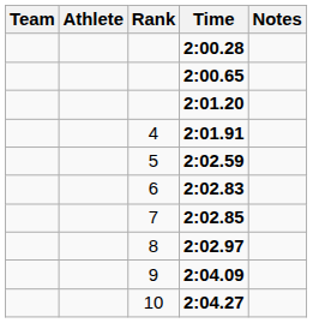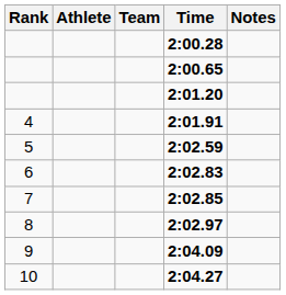 <table class="wikitable sortable" style="text-align:center">
 <tr>
+<th>Rank</th>
+<th>Athlete</th>
 <th>Team</th>
-<th>Athlete</th>
-<th>Rank</th>
 <th>Time</th>
 <th>Notes</th>
 </tr>
 <tr>
 <td></td>
 <td align=left></td>
 <td></td>
 <td><strong>2:00.28</strong></td>
 <td></td>
 </tr>
 <tr>
 <td></td>
 <td align=left></td>
 <td></td>
 <td><strong>2:00.65</strong></td>
 <td></td>
 </tr>
 <tr>
 <td></td>
 <td align=left></td>
 <td></td>
 <td><strong>2:01.20</strong></td>
 <td></td>
 </tr>
 <tr>
+<td>4</td>
+<td align=left></td>
 <td></td>
-<td align=left></td>
-<td>4</td>
 <td><strong>2:01.91</strong></td>
 <td></td>
 </tr>
 <tr>
+<td>5</td>
+<td align=left></td>
 <td></td>
-<td align=left></td>
-<td>5</td>
 <td><strong>2:02.59</strong></td>
 <td></td>
 </tr>
 <tr>
+<td>6</td>
+<td align=left></td>
 <td></td>
-<td align=left></td>
-<td>6</td>
 <td><strong>2:02.83</strong></td>
 <td></td>
 </tr>
 <tr>
+<td>7</td>
+<td align=left></td>
 <td></td>
-<td align=left></td>
-<td>7</td>
 <td><strong>2:02.85</strong></td>
 <td></td>
 </tr>
 <tr>
+<td>8</td>
+<td align=left></td>
 <td></td>
-<td align=left></td>
-<td>8</td>
 <td><strong>2:02.97</strong></td>
 <td></td>
 </tr>
 <tr>
+<td>9</td>
+<td align=left></td>
 <td></td>
-<td align=left></td>
-<td>9</td>
 <td><strong>2:04.09</strong></td>
 <td></td>
 </tr>
 <tr>
+<td>10</td>
+<td align=left></td>
 <td></td>
-<td align=left></td>
-<td>10</td>
 <td><strong>2:04.27</strong></td>
 <td></td>
 </tr>
 </table>
